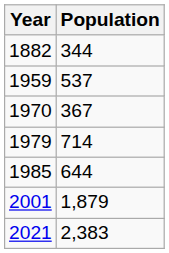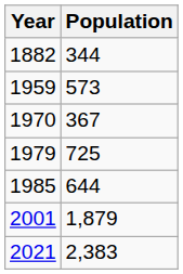 <table class=wikitable align=left>
 <tr>
 <th>Year</th>
 <th>Population</th>
 </tr>
 <tr>
 <td>1882</td>
 <td>344</td>
 </tr>
 <tr>
 <td>1959</td>
-<td>537</td>
+<td>573</td>
 </tr>
 <tr>
 <td>1970</td>
 <td>367</td>
 </tr>
 <tr>
 <td>1979</td>
-<td>714</td>
+<td>725</td>
 </tr>
 <tr>
 <td>1985</td>
 <td>644</td>
 </tr>
 <tr>
 <td><a href='#'>2001</a></td>
 <td>1,879</td>
 </tr>
 <tr>
 <td><a href='#'>2021</a></td>
 <td>2,383</td>
 </tr>
 </table>
